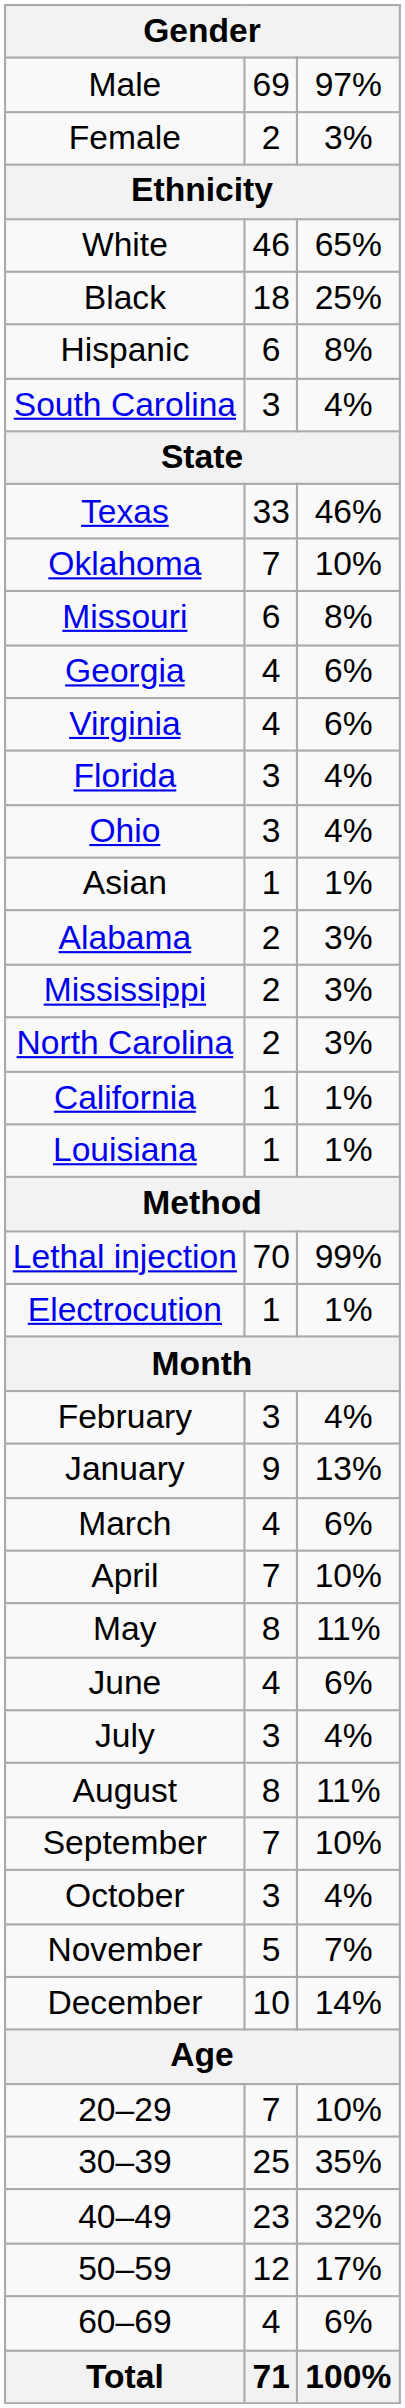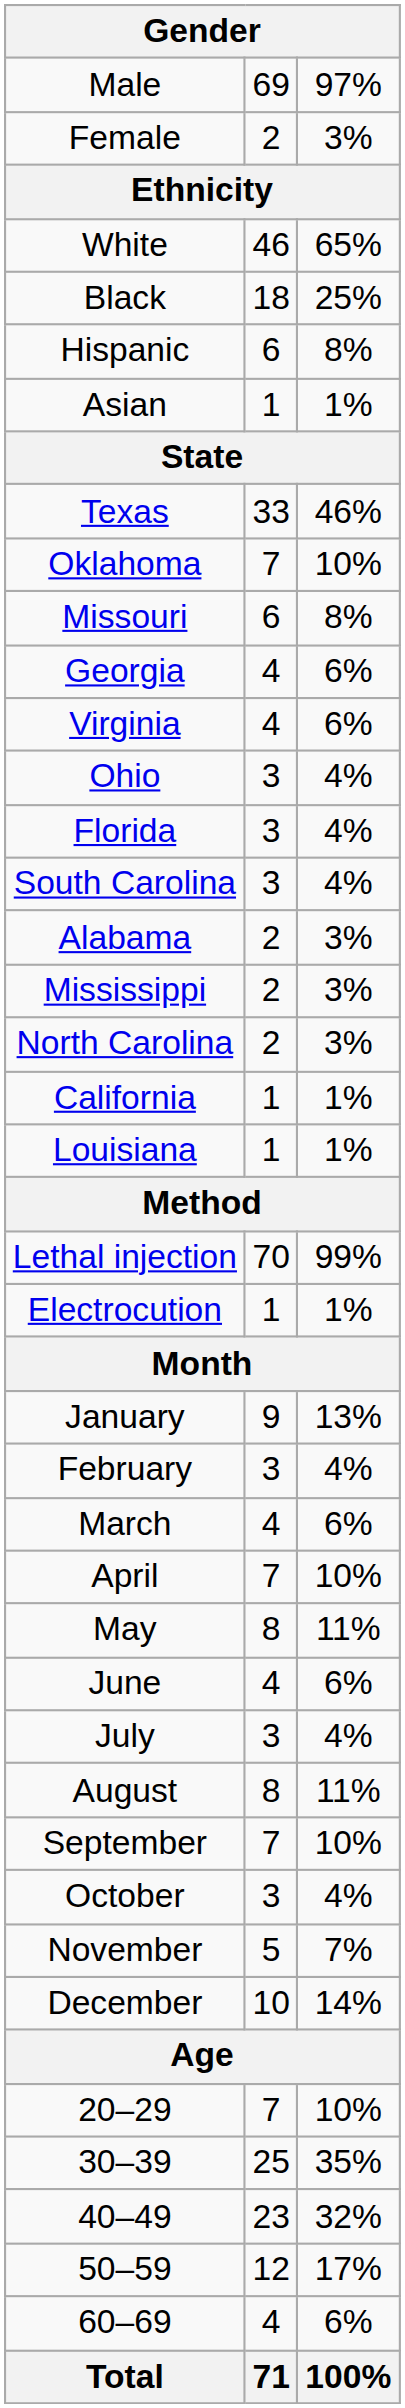 <table class="wikitable" style="text-align:center;">
 <tr>
 <th colspan="3">Gender</th>
 </tr>
 <tr>
 <td>Male</td>
 <td>69</td>
 <td>97%</td>
 </tr>
 <tr>
 <td>Female</td>
 <td>2</td>
 <td>3%</td>
 </tr>
 <tr>
 <th colspan="3">Ethnicity</th>
 </tr>
 <tr>
 <td>White</td>
 <td>46</td>
 <td>65%</td>
 </tr>
 <tr>
 <td>Black</td>
 <td>18</td>
 <td>25%</td>
 </tr>
 <tr>
 <td>Hispanic</td>
 <td>6</td>
 <td>8%</td>
 </tr>
 <tr>
-<td><a href='#'>South Carolina</a></td>
-<td>3</td>
-<td>4%</td>
+<td>Asian</td>
+<td>1</td>
+<td>1%</td>
 </tr>
 <tr>
 <th colspan="3">State</th>
 </tr>
 <tr>
 <td><a href='#'>Texas</a></td>
 <td>33</td>
 <td>46%</td>
 </tr>
 <tr>
 <td><a href='#'>Oklahoma</a></td>
 <td>7</td>
 <td>10%</td>
 </tr>
 <tr>
 <td><a href='#'>Missouri</a></td>
 <td>6</td>
 <td>8%</td>
 </tr>
 <tr>
 <td><a href='#'>Georgia</a></td>
 <td>4</td>
 <td>6%</td>
 </tr>
 <tr>
 <td><a href='#'>Virginia</a></td>
 <td>4</td>
 <td>6%</td>
 </tr>
 <tr>
+<td><a href='#'>Ohio</a></td>
+<td>3</td>
+<td>4%</td>
+</tr>
+<tr>
 <td><a href='#'>Florida</a></td>
 <td>3</td>
 <td>4%</td>
 </tr>
 <tr>
-<td><a href='#'>Ohio</a></td>
+<td><a href='#'>South Carolina</a></td>
 <td>3</td>
 <td>4%</td>
-</tr>
-<tr>
-<td>Asian</td>
-<td>1</td>
-<td>1%</td>
 </tr>
 <tr>
 <td><a href='#'>Alabama</a></td>
 <td>2</td>
 <td>3%</td>
 </tr>
 <tr>
 <td><a href='#'>Mississippi</a></td>
 <td>2</td>
 <td>3%</td>
 </tr>
 <tr>
 <td><a href='#'>North Carolina</a></td>
 <td>2</td>
 <td>3%</td>
 </tr>
 <tr>
 <td><a href='#'>California</a></td>
 <td>1</td>
 <td>1%</td>
 </tr>
 <tr>
 <td><a href='#'>Louisiana</a></td>
 <td>1</td>
 <td>1%</td>
 </tr>
 <tr>
 <th colspan="3">Method</th>
 </tr>
 <tr>
 <td><a href='#'>Lethal injection</a></td>
 <td>70</td>
 <td>99%</td>
 </tr>
 <tr>
 <td><a href='#'>Electrocution</a></td>
 <td>1</td>
 <td>1%</td>
 </tr>
 <tr>
 <th colspan="3">Month</th>
 </tr>
 <tr>
+<td>January</td>
+<td>9</td>
+<td>13%</td>
+</tr>
+<tr>
 <td>February</td>
 <td>3</td>
 <td>4%</td>
-</tr>
-<tr>
-<td>January</td>
-<td>9</td>
-<td>13%</td>
 </tr>
 <tr>
 <td>March</td>
 <td>4</td>
 <td>6%</td>
 </tr>
 <tr>
 <td>April</td>
 <td>7</td>
 <td>10%</td>
 </tr>
 <tr>
 <td>May</td>
 <td>8</td>
 <td>11%</td>
 </tr>
 <tr>
 <td>June</td>
 <td>4</td>
 <td>6%</td>
 </tr>
 <tr>
 <td>July</td>
 <td>3</td>
 <td>4%</td>
 </tr>
 <tr>
 <td>August</td>
 <td>8</td>
 <td>11%</td>
 </tr>
 <tr>
 <td>September</td>
 <td>7</td>
 <td>10%</td>
 </tr>
 <tr>
 <td>October</td>
 <td>3</td>
 <td>4%</td>
 </tr>
 <tr>
 <td>November</td>
 <td>5</td>
 <td>7%</td>
 </tr>
 <tr>
 <td>December</td>
 <td>10</td>
 <td>14%</td>
 </tr>
 <tr>
 <th colspan="3">Age</th>
 </tr>
 <tr>
 <td>20–29</td>
 <td>7</td>
 <td>10%</td>
 </tr>
 <tr>
 <td>30–39</td>
 <td>25</td>
 <td>35%</td>
 </tr>
 <tr>
 <td>40–49</td>
 <td>23</td>
 <td>32%</td>
 </tr>
 <tr>
 <td>50–59</td>
 <td>12</td>
 <td>17%</td>
 </tr>
 <tr>
 <td>60–69</td>
 <td>4</td>
 <td>6%</td>
 </tr>
 <tr>
 <th>Total</th>
 <th>71</th>
 <th>100%</th>
 </tr>
 </table>
